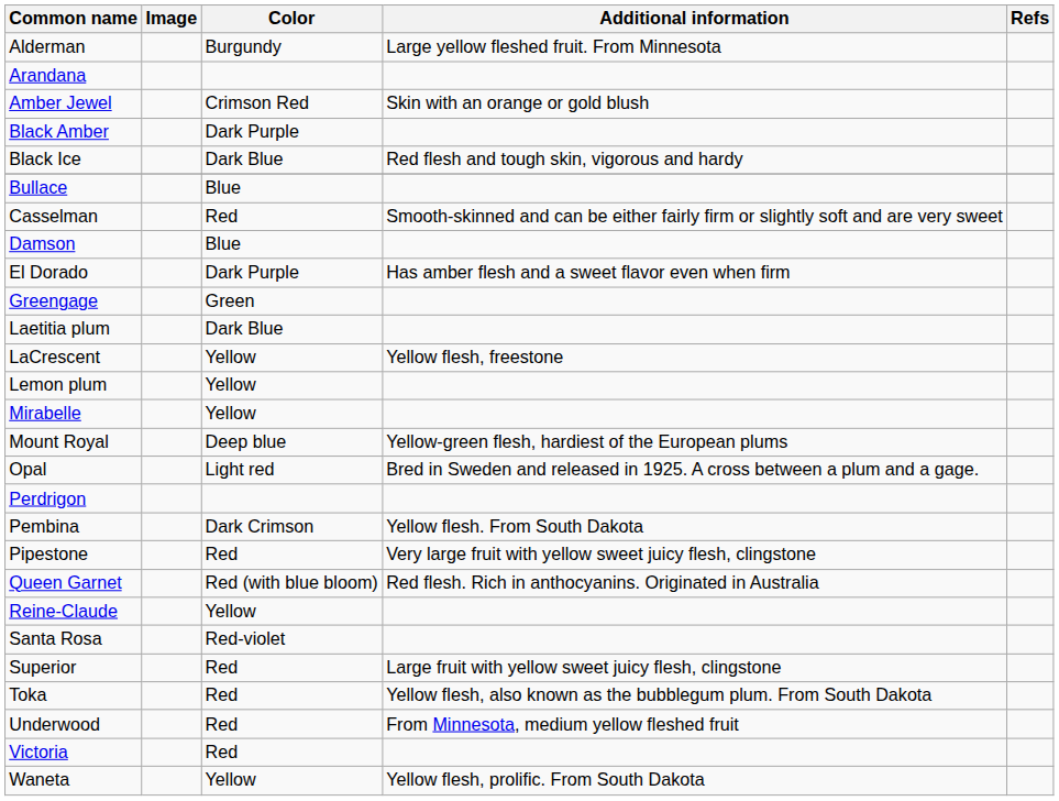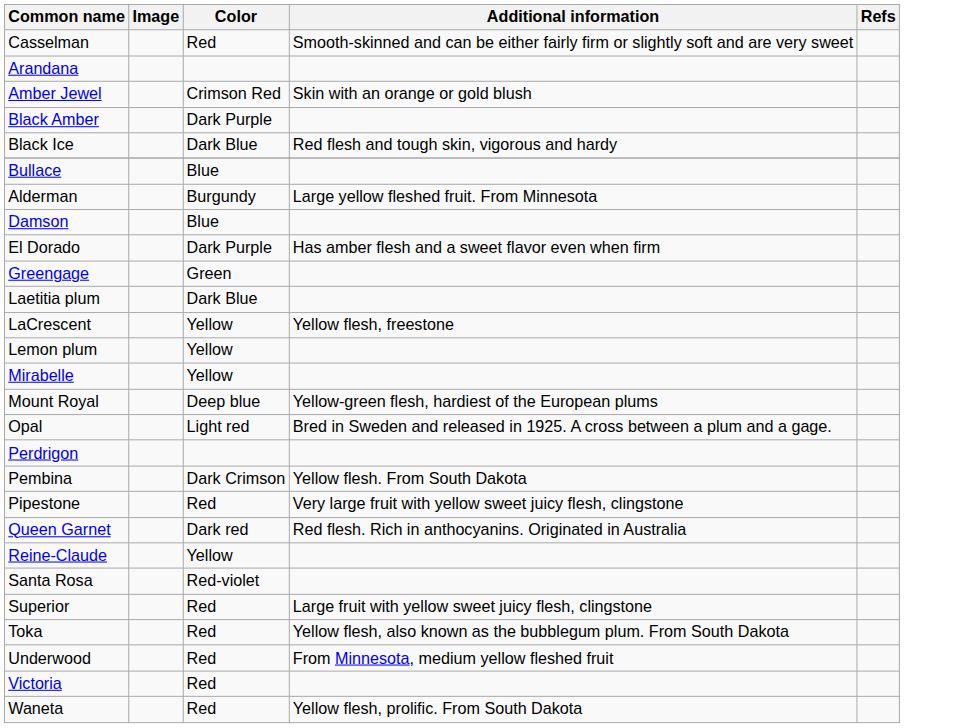 <table class="wikitable sortable">
 <tr>
 <th class="unsortable">Common name</th>
 <th>Image</th>
 <th>Color</th>
 <th class="unsortable">Additional information</th>
 <th class="unsortable">Refs</th>
 </tr>
 <tr>
-<td>Alderman</td>
+<td>Casselman</td>
 <td></td>
-<td>Burgundy</td>
-<td>Large yellow fleshed fruit. From Minnesota</td>
+<td>Red</td>
+<td>Smooth-skinned and can be either fairly firm or slightly soft and are very sweet</td>
 <td></td>
 </tr>
 <tr>
 <td><a href='#'>Arandana</a></td>
 <td></td>
 <td></td>
 <td></td>
 <td></td>
 </tr>
 <tr>
 <td><a href='#'>Amber Jewel</a></td>
 <td></td>
 <td>Crimson Red</td>
 <td>Skin with an orange or gold blush</td>
 <td></td>
 </tr>
 <tr>
 <td><a href='#'>Black Amber</a></td>
 <td></td>
 <td>Dark Purple</td>
 <td></td>
 <td></td>
 </tr>
 <tr>
 <td>Black Ice</td>
 <td></td>
 <td>Dark Blue</td>
 <td>Red flesh and tough skin, vigorous and hardy</td>
 <td></td>
 </tr>
 <tr>
 </tr>
 <tr>
 <td><a href='#'>Bullace</a></td>
 <td></td>
 <td>Blue</td>
 <td></td>
 <td></td>
 </tr>
 <tr>
-<td>Casselman</td>
+<td>Alderman</td>
 <td></td>
-<td>Red</td>
-<td>Smooth-skinned and can be either fairly firm or slightly soft and are very sweet</td>
+<td>Burgundy</td>
+<td>Large yellow fleshed fruit. From Minnesota</td>
 <td></td>
 </tr>
 <tr>
 <td><a href='#'>Damson</a></td>
 <td></td>
 <td>Blue</td>
 <td></td>
 <td></td>
 </tr>
 <tr>
 <td>El Dorado</td>
 <td></td>
 <td>Dark Purple</td>
 <td>Has amber flesh and a sweet flavor even when firm</td>
 <td></td>
 </tr>
 <tr>
 <td><a href='#'>Greengage</a></td>
 <td></td>
 <td>Green</td>
 <td></td>
 <td></td>
 </tr>
 <tr>
 <td>Laetitia plum</td>
 <td></td>
 <td>Dark Blue</td>
 <td></td>
 <td></td>
 </tr>
 <tr>
 <td>LaCrescent</td>
 <td></td>
 <td>Yellow</td>
 <td>Yellow flesh, freestone</td>
 <td></td>
 </tr>
 <tr>
 <td>Lemon plum</td>
 <td></td>
 <td>Yellow</td>
 <td></td>
 <td></td>
 </tr>
 <tr>
 <td><a href='#'>Mirabelle</a></td>
 <td></td>
 <td>Yellow</td>
 <td></td>
 <td></td>
 </tr>
 <tr>
 <td>Mount Royal</td>
 <td></td>
 <td>Deep blue</td>
 <td>Yellow-green flesh, hardiest of the European plums</td>
 <td></td>
 </tr>
 <tr>
 <td>Opal</td>
 <td></td>
 <td>Light red</td>
 <td>Bred in Sweden and released in 1925. A cross between a plum and a gage.</td>
 <td></td>
 </tr>
 <tr>
 <td><a href='#'>Perdrigon</a></td>
 <td></td>
 <td></td>
 <td></td>
 <td></td>
 </tr>
 <tr>
 <td>Pembina</td>
 <td></td>
 <td>Dark Crimson</td>
 <td>Yellow flesh. From South Dakota</td>
 <td></td>
 </tr>
 <tr>
 <td>Pipestone</td>
 <td></td>
 <td>Red</td>
 <td>Very large fruit with yellow sweet juicy flesh, clingstone</td>
 <td></td>
 </tr>
 <tr>
 <td><a href='#'>Queen Garnet</a></td>
 <td></td>
-<td>Red (with blue bloom)</td>
+<td>Dark red</td>
 <td>Red flesh. Rich in anthocyanins. Originated in Australia</td>
 <td></td>
 </tr>
 <tr>
 <td><a href='#'>Reine-Claude</a></td>
 <td></td>
 <td>Yellow</td>
 <td></td>
 <td></td>
 </tr>
 <tr>
 <td>Santa Rosa</td>
 <td></td>
 <td>Red-violet</td>
 <td></td>
 <td></td>
 </tr>
 <tr>
 <td>Superior</td>
 <td></td>
 <td>Red</td>
 <td>Large fruit with yellow sweet juicy flesh, clingstone</td>
 <td></td>
 </tr>
 <tr>
 <td>Toka</td>
 <td></td>
 <td>Red</td>
 <td>Yellow flesh, also known as the bubblegum plum. From South Dakota</td>
 <td></td>
 </tr>
 <tr>
 <td>Underwood</td>
 <td></td>
 <td>Red</td>
 <td>From <a href='#'>Minnesota</a>, medium yellow fleshed fruit</td>
 <td></td>
 </tr>
 <tr>
 <td><a href='#'>Victoria</a></td>
 <td></td>
 <td>Red</td>
 <td></td>
 <td></td>
 </tr>
 <tr>
 <td>Waneta</td>
 <td></td>
-<td>Yellow</td>
+<td>Red</td>
 <td>Yellow flesh, prolific. From South Dakota</td>
 <td></td>
 </tr>
 </table>
